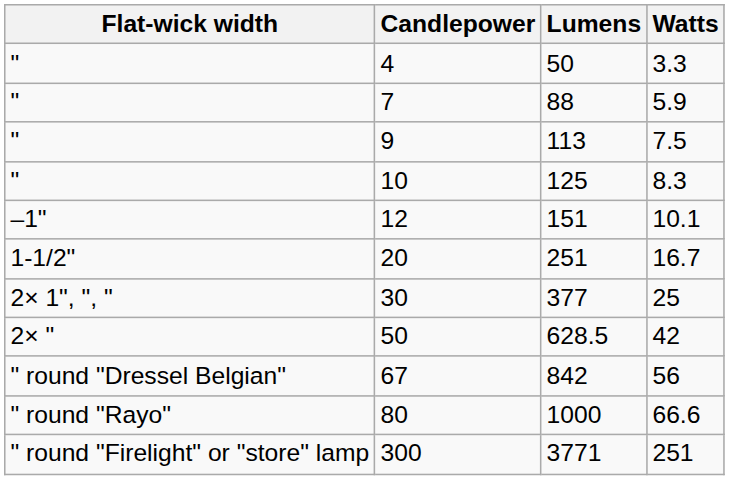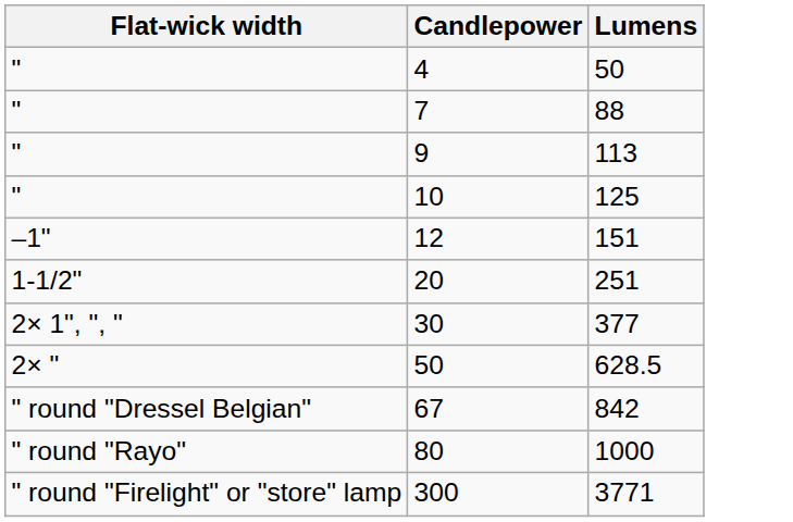 <table class="wikitable">
 <tr>
 <th>Flat-wick width</th>
 <th>Candlepower</th>
 <th>Lumens</th>
-<th>Watts</th>
 </tr>
 <tr>
 <td>"</td>
 <td>4</td>
 <td>50</td>
-<td>3.3</td>
 </tr>
 <tr>
 <td>"</td>
 <td>7</td>
 <td>88</td>
-<td>5.9</td>
 </tr>
 <tr>
 <td>"</td>
 <td>9</td>
 <td>113</td>
-<td>7.5</td>
 </tr>
 <tr>
 <td>"</td>
 <td>10</td>
 <td>125</td>
-<td>8.3</td>
 </tr>
 <tr>
 <td>–1"</td>
 <td>12</td>
 <td>151</td>
-<td>10.1</td>
 </tr>
 <tr>
 <td>1-1/2"</td>
 <td>20</td>
 <td>251</td>
-<td>16.7</td>
 </tr>
 <tr>
 <td>2× 1",  ", "</td>
 <td>30</td>
 <td>377</td>
-<td>25</td>
 </tr>
 <tr>
 <td>2× "</td>
 <td>50</td>
 <td>628.5</td>
-<td>42</td>
 </tr>
 <tr>
 <td>" round "Dressel Belgian"</td>
 <td>67</td>
 <td>842</td>
-<td>56</td>
 </tr>
 <tr>
 <td>" round "Rayo"</td>
 <td>80</td>
 <td>1000</td>
-<td>66.6</td>
 </tr>
 <tr>
 <td>" round "Firelight" or "store" lamp</td>
 <td>300</td>
 <td>3771</td>
-<td>251</td>
 </tr>
 </table>
